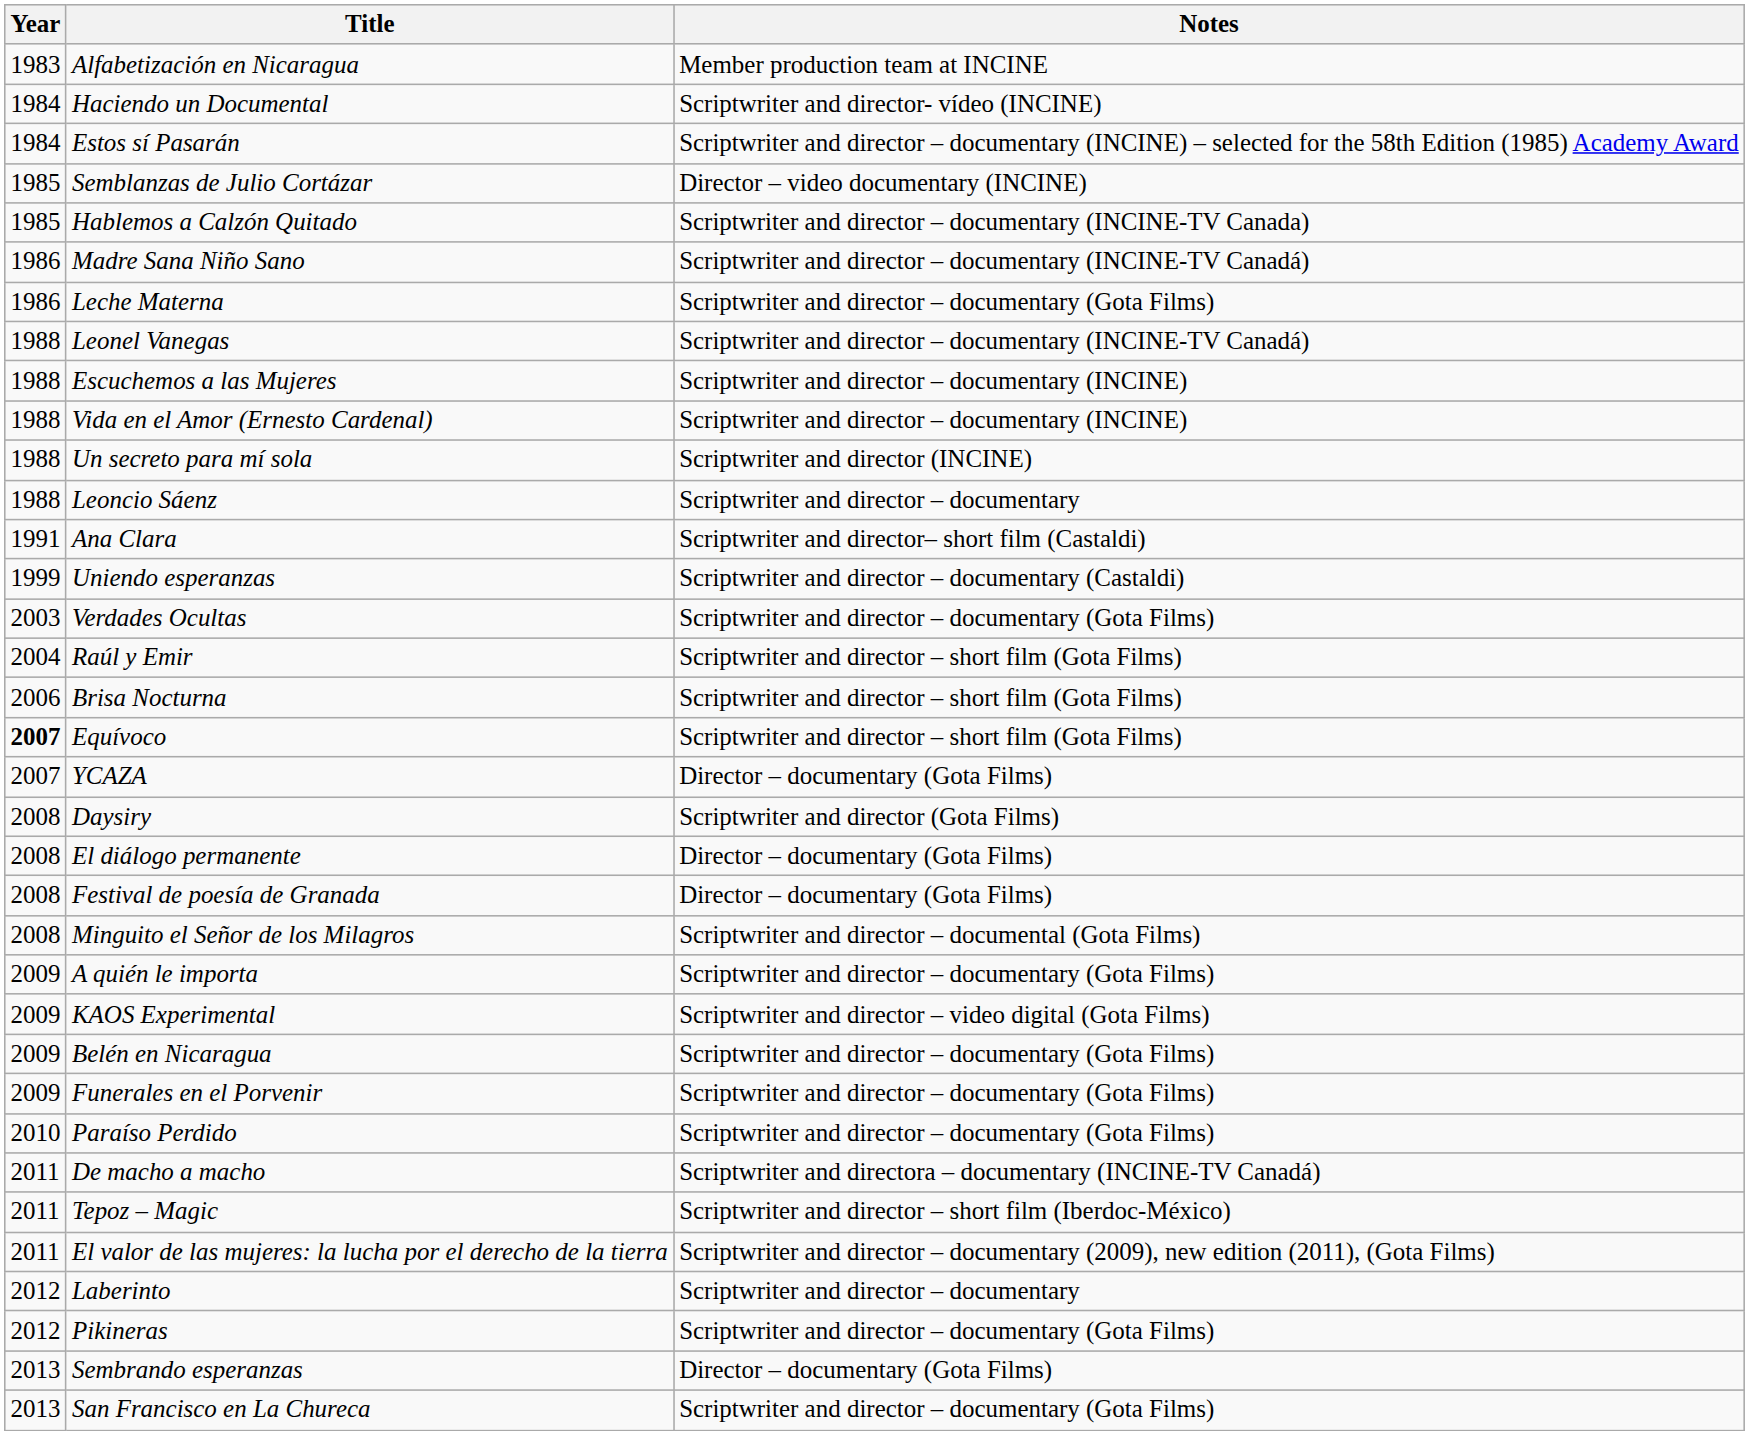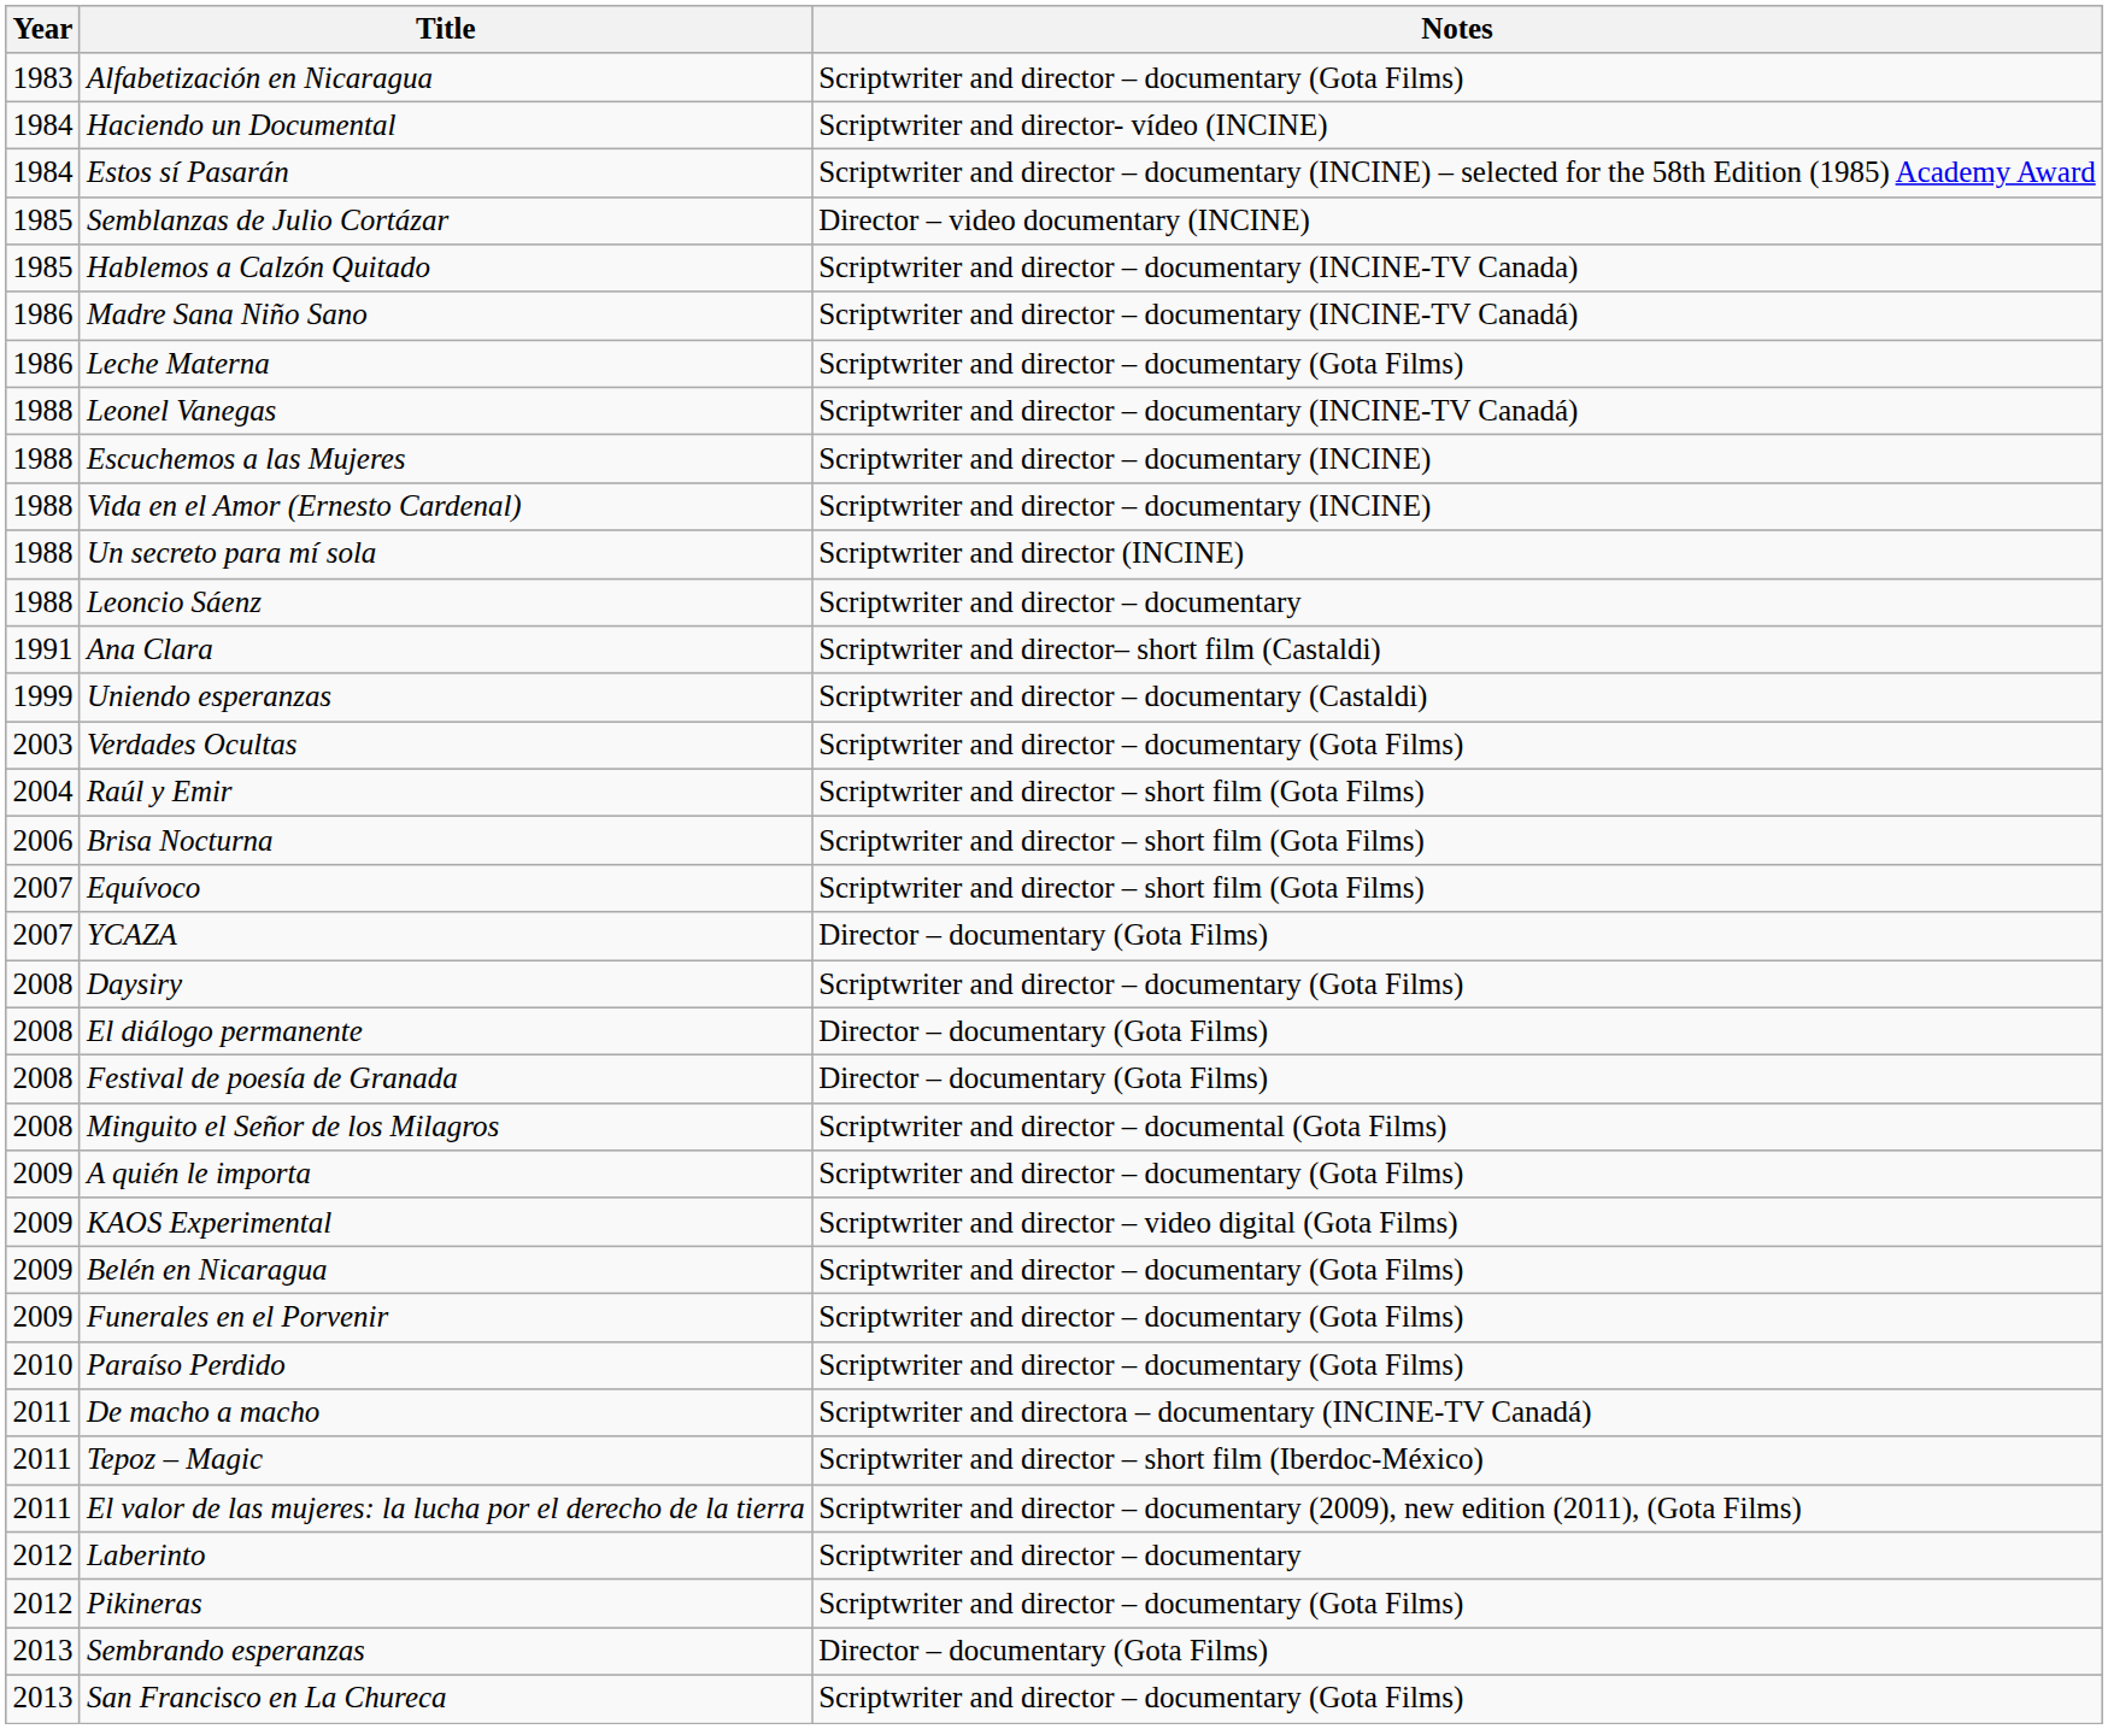 <table class="wikitable">
 <tr>
 <th><strong>Year</strong></th>
 <th><strong>Title</strong></th>
 <th>Notes</th>
 </tr>
 <tr>
 <td>1983</td>
 <td><em>Alfabetización en Nicaragua</em></td>
-<td>Member production team at INCINE</td>
+<td>Scriptwriter and director – documentary (Gota Films)</td>
 </tr>
 <tr>
 <td>1984</td>
 <td><em>Haciendo un Documental</em></td>
 <td>Scriptwriter and director- vídeo (INCINE)</td>
 </tr>
 <tr>
 <td>1984</td>
 <td><em>Estos sí Pasarán</em></td>
 <td>Scriptwriter and director – documentary (INCINE) – selected for the 58th Edition (1985) <a href='#'>Academy Award</a></td>
 </tr>
 <tr>
 <td>1985</td>
 <td><em>Semblanzas de Julio Cortázar</em></td>
 <td>Director – video documentary (INCINE)</td>
 </tr>
 <tr>
 <td>1985</td>
 <td><em>Hablemos a Calzón Quitado</em></td>
 <td>Scriptwriter and director – documentary (INCINE-TV Canada)</td>
 </tr>
 <tr>
 <td>1986</td>
 <td><em>Madre Sana Niño Sano</em></td>
 <td>Scriptwriter and director – documentary (INCINE-TV Canadá)</td>
 </tr>
 <tr>
 <td>1986</td>
 <td><em>Leche Materna</em></td>
 <td>Scriptwriter and director – documentary (Gota Films)</td>
 </tr>
 <tr>
 <td>1988</td>
 <td><em>Leonel Vanegas</em></td>
 <td>Scriptwriter and director – documentary (INCINE-TV Canadá)</td>
 </tr>
 <tr>
 <td>1988</td>
 <td><em>Escuchemos a las Mujeres</em></td>
 <td>Scriptwriter and director – documentary (INCINE)</td>
 </tr>
 <tr>
 <td>1988</td>
 <td><em>Vida en el Amor (Ernesto Cardenal)</em></td>
 <td>Scriptwriter and director – documentary (INCINE)</td>
 </tr>
 <tr>
 <td>1988</td>
 <td><em>Un secreto para mí sola</em></td>
 <td>Scriptwriter and director (INCINE)</td>
 </tr>
 <tr>
 <td>1988</td>
 <td><em>Leoncio Sáenz</em></td>
 <td>Scriptwriter and director – documentary</td>
 </tr>
 <tr>
 <td>1991</td>
 <td><em>Ana Clara</em></td>
 <td>Scriptwriter and director– short film (Castaldi)</td>
 </tr>
 <tr>
 <td>1999</td>
 <td><em>Uniendo esperanzas</em></td>
 <td>Scriptwriter and director – documentary (Castaldi)</td>
 </tr>
 <tr>
 <td>2003</td>
 <td><em>Verdades Ocultas</em></td>
 <td>Scriptwriter and director – documentary (Gota Films)</td>
 </tr>
 <tr>
 <td>2004</td>
 <td><em>Raúl y Emir</em></td>
 <td>Scriptwriter and director – short film (Gota Films)</td>
 </tr>
 <tr>
 <td>2006</td>
 <td><em>Brisa Nocturna</em></td>
 <td>Scriptwriter and director – short film (Gota Films)</td>
 </tr>
 <tr>
-<td><strong>2007</strong></td>
+<td>2007</td>
 <td><em>Equívoco</em></td>
 <td>Scriptwriter and director – short film (Gota Films)</td>
 </tr>
 <tr>
 <td>2007</td>
 <td><em>YCAZA</em></td>
 <td>Director – documentary (Gota Films)</td>
 </tr>
 <tr>
 <td>2008</td>
 <td><em>Daysiry</em></td>
-<td>Scriptwriter and director (Gota Films)</td>
+<td>Scriptwriter and director – documentary (Gota Films)</td>
 </tr>
 <tr>
 <td>2008</td>
 <td><em>El diálogo permanente</em></td>
 <td>Director –  documentary (Gota Films)</td>
 </tr>
 <tr>
 <td>2008</td>
 <td><em>Festival de poesía de Granada</em></td>
 <td>Director – documentary (Gota Films)</td>
 </tr>
 <tr>
 <td>2008</td>
 <td><em>Minguito el Señor de los Milagros</em></td>
 <td>Scriptwriter and director – documental (Gota Films)</td>
 </tr>
 <tr>
 <td>2009</td>
 <td><em>A quién le importa</em></td>
 <td>Scriptwriter and director – documentary (Gota Films)</td>
 </tr>
 <tr>
 <td>2009</td>
 <td><em>KAOS Experimental</em></td>
 <td>Scriptwriter and director – video digital (Gota Films)</td>
 </tr>
 <tr>
 <td>2009</td>
 <td><em>Belén en Nicaragua</em></td>
 <td>Scriptwriter and director – documentary (Gota Films)</td>
 </tr>
 <tr>
 <td>2009</td>
 <td><em>Funerales en el Porvenir</em></td>
 <td>Scriptwriter and director – documentary (Gota Films)</td>
 </tr>
 <tr>
 <td>2010</td>
 <td><em>Paraíso Perdido</em></td>
 <td>Scriptwriter and director – documentary (Gota Films)</td>
 </tr>
 <tr>
 <td>2011</td>
 <td><em>De macho a macho</em></td>
 <td>Scriptwriter and directora – documentary (INCINE-TV Canadá)</td>
 </tr>
 <tr>
 <td>2011</td>
 <td><em>Tepoz – Magic</em></td>
 <td>Scriptwriter and director – short film (Iberdoc-México)</td>
 </tr>
 <tr>
 <td>2011</td>
 <td><em>El valor de las mujeres: la lucha por el derecho de la tierra</em></td>
 <td>Scriptwriter and director – documentary (2009), new edition (2011), (Gota Films)</td>
 </tr>
 <tr>
 <td>2012</td>
 <td><em>Laberinto</em></td>
 <td>Scriptwriter and director – documentary</td>
 </tr>
 <tr>
 <td>2012</td>
 <td><em>Pikineras</em></td>
 <td>Scriptwriter and director – documentary (Gota Films)</td>
 </tr>
 <tr>
 <td>2013</td>
 <td><em>Sembrando esperanzas</em></td>
 <td>Director – documentary (Gota Films)</td>
 </tr>
 <tr>
 <td>2013</td>
 <td><em>San Francisco en La Chureca</em></td>
 <td>Scriptwriter and director – documentary (Gota Films)</td>
 </tr>
 </table>
